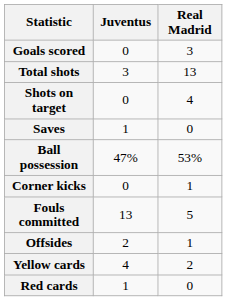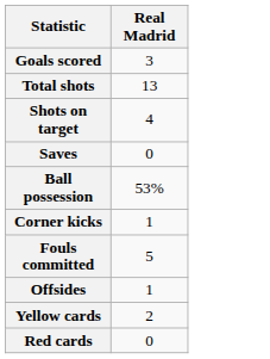 <table class="wikitable plainrowheaders" style="text-align:center">
 <tr>
 <th scope="col" style="width:100px">Statistic</th>
-<th scope="col" style="width:70px">Juventus</th>
 <th scope="col" style="width:70px">Real Madrid</th>
 </tr>
 <tr>
 <th scope=row>Goals scored</th>
-<td>0</td>
 <td>3</td>
 </tr>
 <tr>
 <th scope=row>Total shots</th>
-<td>3</td>
 <td>13</td>
 </tr>
 <tr>
 <th scope=row>Shots on target</th>
-<td>0</td>
 <td>4</td>
 </tr>
 <tr>
 <th scope=row>Saves</th>
-<td>1</td>
 <td>0</td>
 </tr>
 <tr>
 <th scope=row>Ball possession</th>
-<td>47%</td>
 <td>53%</td>
 </tr>
 <tr>
 <th scope=row>Corner kicks</th>
-<td>0</td>
 <td>1</td>
 </tr>
 <tr>
 <th scope=row>Fouls committed</th>
-<td>13</td>
 <td>5</td>
 </tr>
 <tr>
 <th scope=row>Offsides</th>
-<td>2</td>
 <td>1</td>
 </tr>
 <tr>
 <th scope=row>Yellow cards</th>
-<td>4</td>
 <td>2</td>
 </tr>
 <tr>
 <th scope=row>Red cards</th>
-<td>1</td>
 <td>0</td>
 </tr>
 </table>
